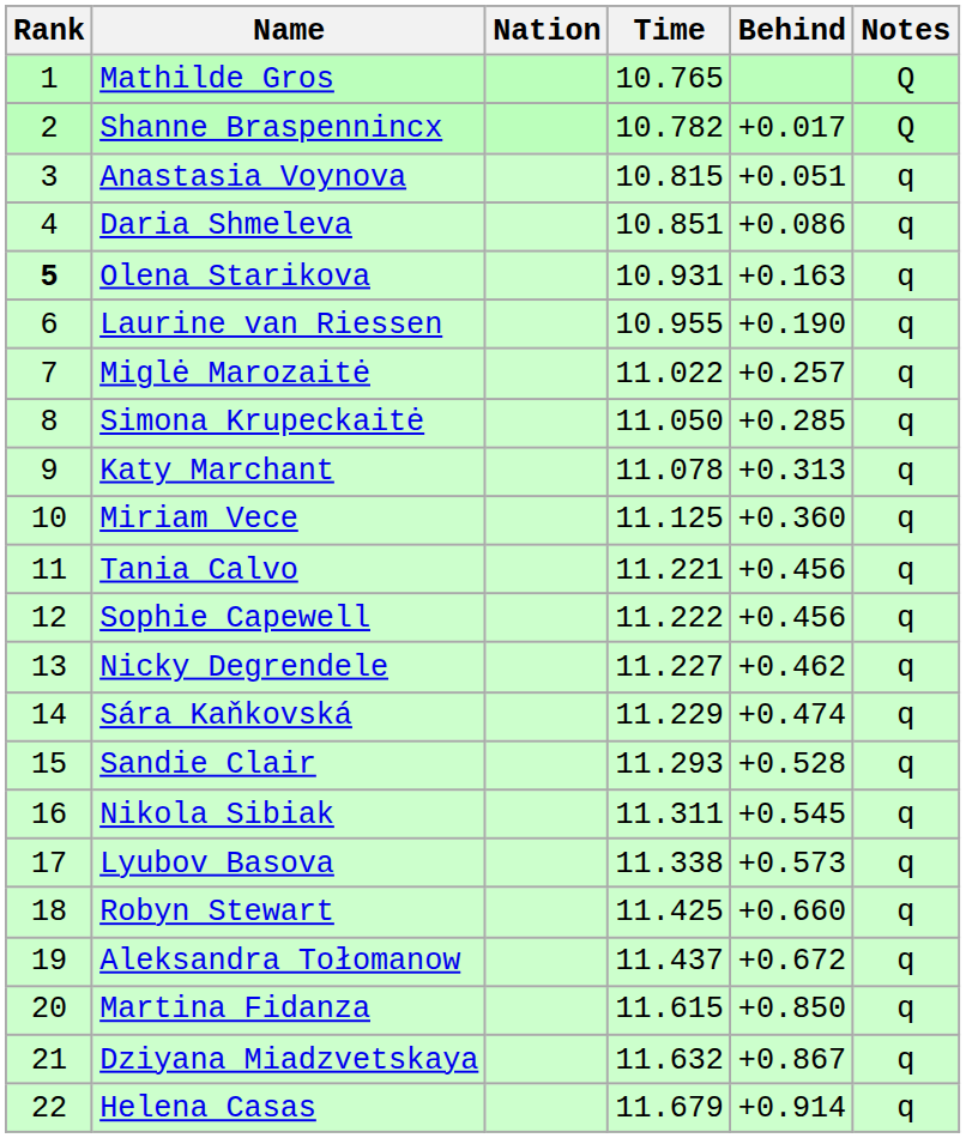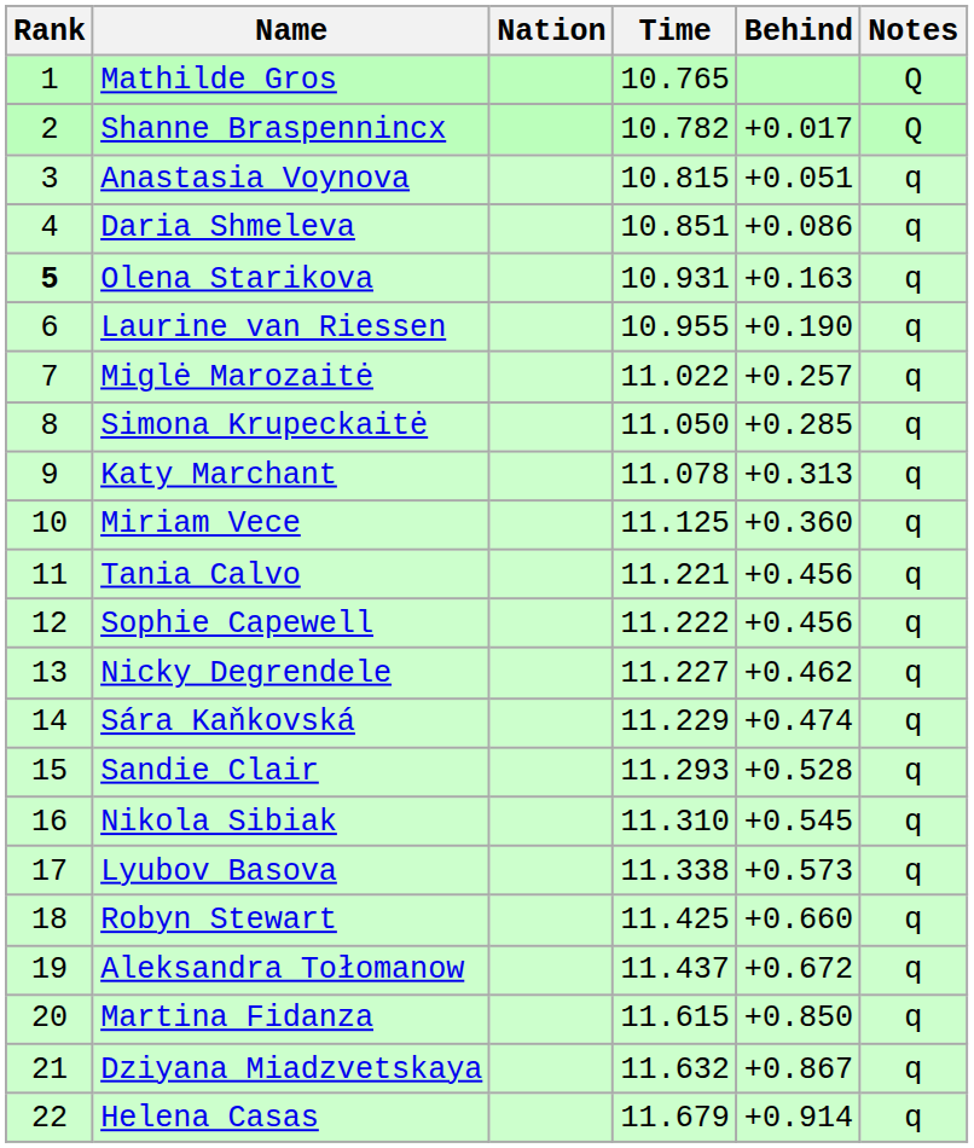 <table class="wikitable sortable" style="text-align:center">
 <tr>
 <th>Rank</th>
 <th>Name</th>
 <th>Nation</th>
 <th>Time</th>
 <th>Behind</th>
 <th>Notes</th>
 </tr>
 <tr bgcolor=bbffbb>
 <td>1</td>
 <td align=left><a href='#'>Mathilde Gros</a></td>
 <td align=left></td>
 <td>10.765</td>
 <td></td>
 <td>Q</td>
 </tr>
 <tr bgcolor=bbffbb>
 <td>2</td>
 <td align=left><a href='#'>Shanne Braspennincx</a></td>
 <td align=left></td>
 <td>10.782</td>
 <td>+0.017</td>
 <td>Q</td>
 </tr>
 <tr bgcolor=ccffcc>
 <td>3</td>
 <td align=left><a href='#'>Anastasia Voynova</a></td>
 <td align=left></td>
 <td>10.815</td>
 <td>+0.051</td>
 <td>q</td>
 </tr>
 <tr bgcolor=ccffcc>
 <td>4</td>
 <td align=left><a href='#'>Daria Shmeleva</a></td>
 <td align=left></td>
 <td>10.851</td>
 <td>+0.086</td>
 <td>q</td>
 </tr>
 <tr bgcolor=ccffcc>
 <td><strong>5</strong></td>
 <td align=left><a href='#'>Olena Starikova</a></td>
 <td align=left></td>
 <td>10.931</td>
 <td>+0.163</td>
 <td>q</td>
 </tr>
 <tr bgcolor=ccffcc>
 <td>6</td>
 <td align=left><a href='#'>Laurine van Riessen</a></td>
 <td align=left></td>
 <td>10.955</td>
 <td>+0.190</td>
 <td>q</td>
 </tr>
 <tr bgcolor=ccffcc>
 <td>7</td>
 <td align=left><a href='#'>Miglė Marozaitė</a></td>
 <td align=left></td>
 <td>11.022</td>
 <td>+0.257</td>
 <td>q</td>
 </tr>
 <tr bgcolor=ccffcc>
 <td>8</td>
 <td align=left><a href='#'>Simona Krupeckaitė</a></td>
 <td align=left></td>
 <td>11.050</td>
 <td>+0.285</td>
 <td>q</td>
 </tr>
 <tr bgcolor=ccffcc>
 <td>9</td>
 <td align=left><a href='#'>Katy Marchant</a></td>
 <td align=left></td>
 <td>11.078</td>
 <td>+0.313</td>
 <td>q</td>
 </tr>
 <tr bgcolor=ccffcc>
 <td>10</td>
 <td align=left><a href='#'>Miriam Vece</a></td>
 <td align=left></td>
 <td>11.125</td>
 <td>+0.360</td>
 <td>q</td>
 </tr>
 <tr bgcolor=ccffcc>
 <td>11</td>
 <td align=left><a href='#'>Tania Calvo</a></td>
 <td align=left></td>
 <td>11.221</td>
 <td>+0.456</td>
 <td>q</td>
 </tr>
 <tr bgcolor=ccffcc>
 <td>12</td>
 <td align=left><a href='#'>Sophie Capewell</a></td>
 <td align=left></td>
 <td>11.222</td>
 <td>+0.456</td>
 <td>q</td>
 </tr>
 <tr bgcolor=ccffcc>
 <td>13</td>
 <td align=left><a href='#'>Nicky Degrendele</a></td>
 <td align=left></td>
 <td>11.227</td>
 <td>+0.462</td>
 <td>q</td>
 </tr>
 <tr bgcolor=ccffcc>
 <td>14</td>
 <td align=left><a href='#'>Sára Kaňkovská</a></td>
 <td align=left></td>
 <td>11.229</td>
 <td>+0.474</td>
 <td>q</td>
 </tr>
 <tr bgcolor=ccffcc>
 <td>15</td>
 <td align=left><a href='#'>Sandie Clair</a></td>
 <td align=left></td>
 <td>11.293</td>
 <td>+0.528</td>
 <td>q</td>
 </tr>
 <tr bgcolor=ccffcc>
 <td>16</td>
 <td align=left><a href='#'>Nikola Sibiak</a></td>
 <td align=left></td>
-<td>11.311</td>
+<td>11.310</td>
 <td>+0.545</td>
 <td>q</td>
 </tr>
 <tr bgcolor=ccffcc>
 <td>17</td>
 <td align=left><a href='#'>Lyubov Basova</a></td>
 <td align=left></td>
 <td>11.338</td>
 <td>+0.573</td>
 <td>q</td>
 </tr>
 <tr bgcolor=ccffcc>
 <td>18</td>
 <td align=left><a href='#'>Robyn Stewart</a></td>
 <td align=left></td>
 <td>11.425</td>
 <td>+0.660</td>
 <td>q</td>
 </tr>
 <tr bgcolor=ccffcc>
 <td>19</td>
 <td align=left><a href='#'>Aleksandra Tołomanow</a></td>
 <td align=left></td>
 <td>11.437</td>
 <td>+0.672</td>
 <td>q</td>
 </tr>
 <tr bgcolor=ccffcc>
 <td>20</td>
 <td align=left><a href='#'>Martina Fidanza</a></td>
 <td align=left></td>
 <td>11.615</td>
 <td>+0.850</td>
 <td>q</td>
 </tr>
 <tr bgcolor=ccffcc>
 <td>21</td>
 <td align=left><a href='#'>Dziyana Miadzvetskaya</a></td>
 <td align=left></td>
 <td>11.632</td>
 <td>+0.867</td>
 <td>q</td>
 </tr>
 <tr bgcolor=ccffcc>
 <td>22</td>
 <td align=left><a href='#'>Helena Casas</a></td>
 <td align=left></td>
 <td>11.679</td>
 <td>+0.914</td>
 <td>q</td>
 </tr>
 </table>
